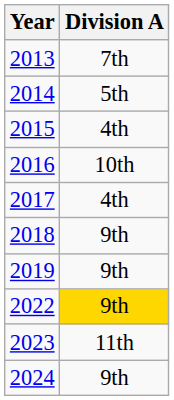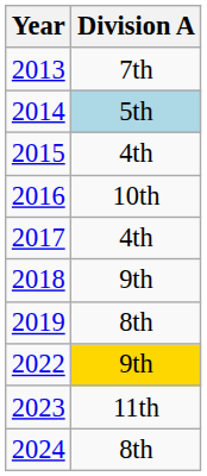 <table class="wikitable" style="text-align:center">
 <tr>
 <th>Year</th>
 <th>Division A</th>
 </tr>
 <tr>
 <td><a href='#'>2013</a></td>
 <td>7th</td>
 </tr>
 <tr>
 <td><a href='#'>2014</a></td>
-<td>5th</td>
+<td style="background: lightblue;">5th</td>
 </tr>
 <tr>
 <td><a href='#'>2015</a></td>
 <td>4th</td>
 </tr>
 <tr>
 <td><a href='#'>2016</a></td>
 <td>10th</td>
 </tr>
 <tr>
 <td><a href='#'>2017</a></td>
 <td>4th</td>
 </tr>
 <tr>
 <td><a href='#'>2018</a></td>
 <td>9th</td>
 </tr>
 <tr>
 <td><a href='#'>2019</a></td>
-<td>9th</td>
+<td>8th</td>
 </tr>
 <tr>
 <td><a href='#'>2022</a></td>
 <td style="background: gold;">9th</td>
 </tr>
 <tr>
 <td><a href='#'>2023</a></td>
 <td>11th</td>
 </tr>
 <tr>
 <td><a href='#'>2024</a></td>
-<td>9th</td>
+<td>8th</td>
 </tr>
 </table>
